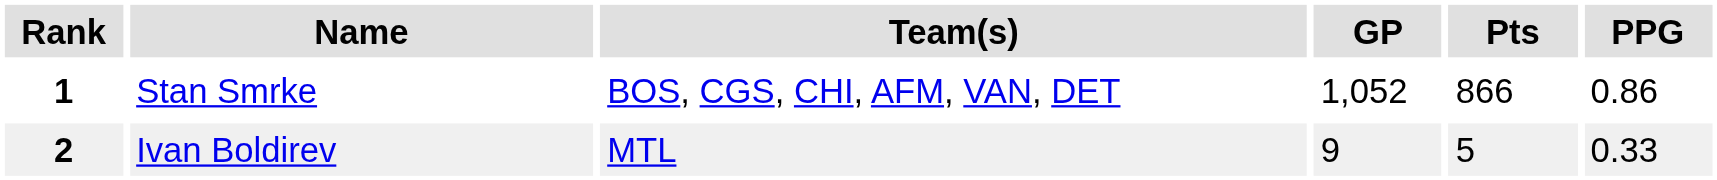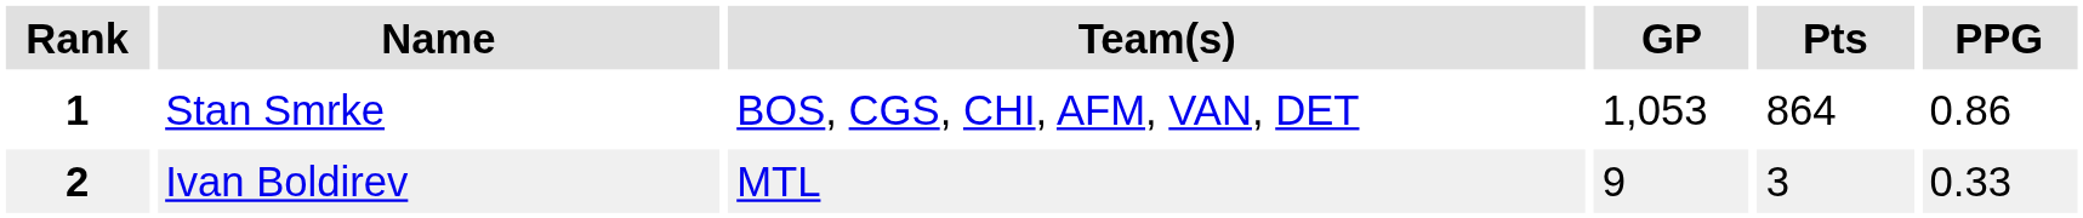 <table id="Table3" cellspacing="3" cellpadding="3" style="font-size:95%;">
 <tr style="text-align:center; background:#e0e0e0">
 <th style="width:3em;">Rank</th>
 <th style="width:13em;">Name</th>
 <th style="width:20em;">Team(s)</th>
 <th style="width:3.3em;">GP</th>
 <th style="width:3.3em;">Pts</th>
 <th style="width:3.3em;">PPG</th>
 </tr>
 <tr>
 <th>1</th>
 <td><a href='#'>Stan Smrke</a></td>
 <td><a href='#'>BOS</a>, <a href='#'>CGS</a>, <a href='#'>CHI</a>, <a href='#'>AFM</a>, <a href='#'>VAN</a>, <a href='#'>DET</a></td>
-<td>1,052</td>
-<td>866</td>
+<td>1,053</td>
+<td>864</td>
 <td>0.86</td>
 </tr>
 <tr style="background:#f0f0f0;">
 <th>2</th>
 <td><a href='#'>Ivan Boldirev</a></td>
 <td><a href='#'>MTL</a></td>
 <td>9</td>
-<td>5</td>
+<td>3</td>
 <td>0.33</td>
 </tr>
 </table>
